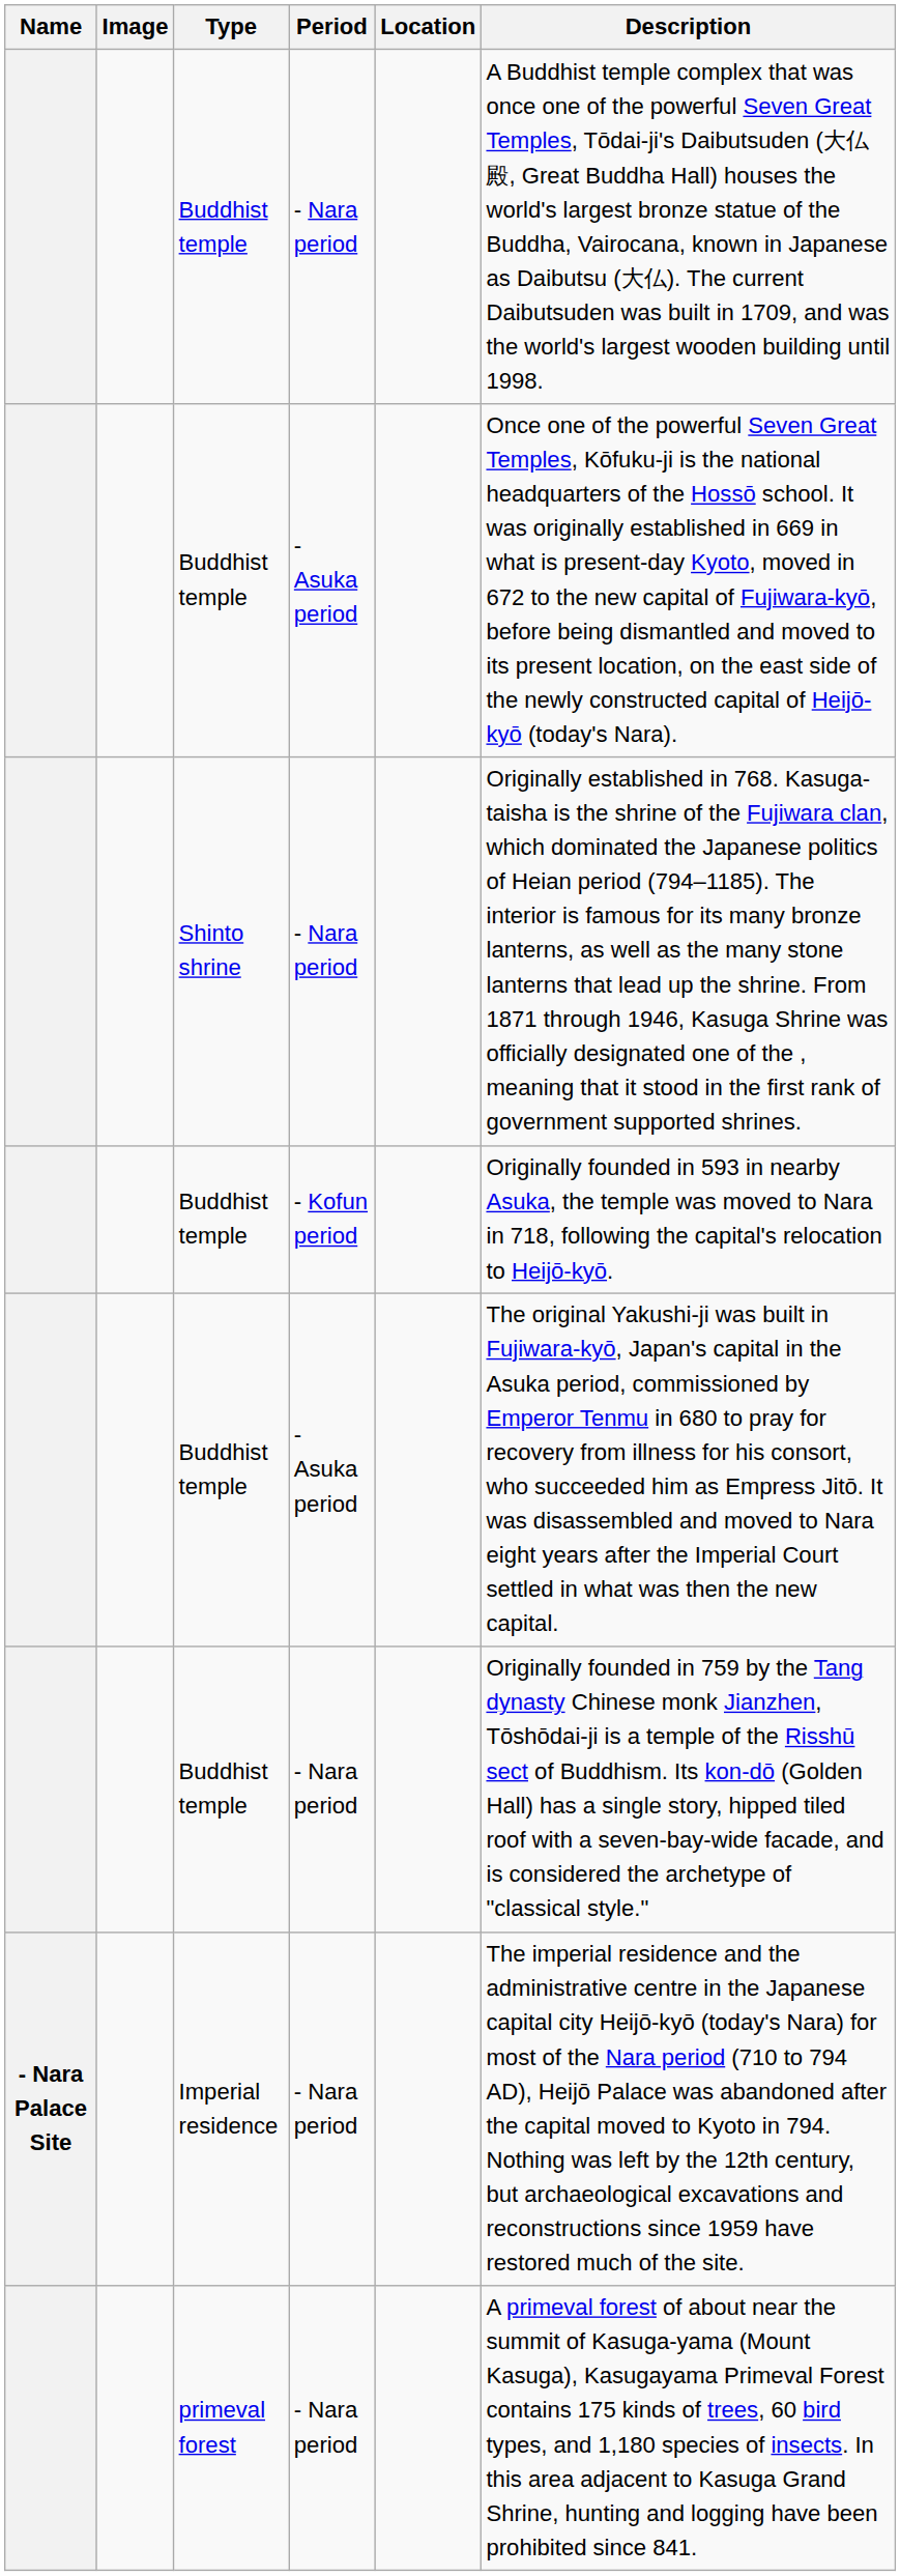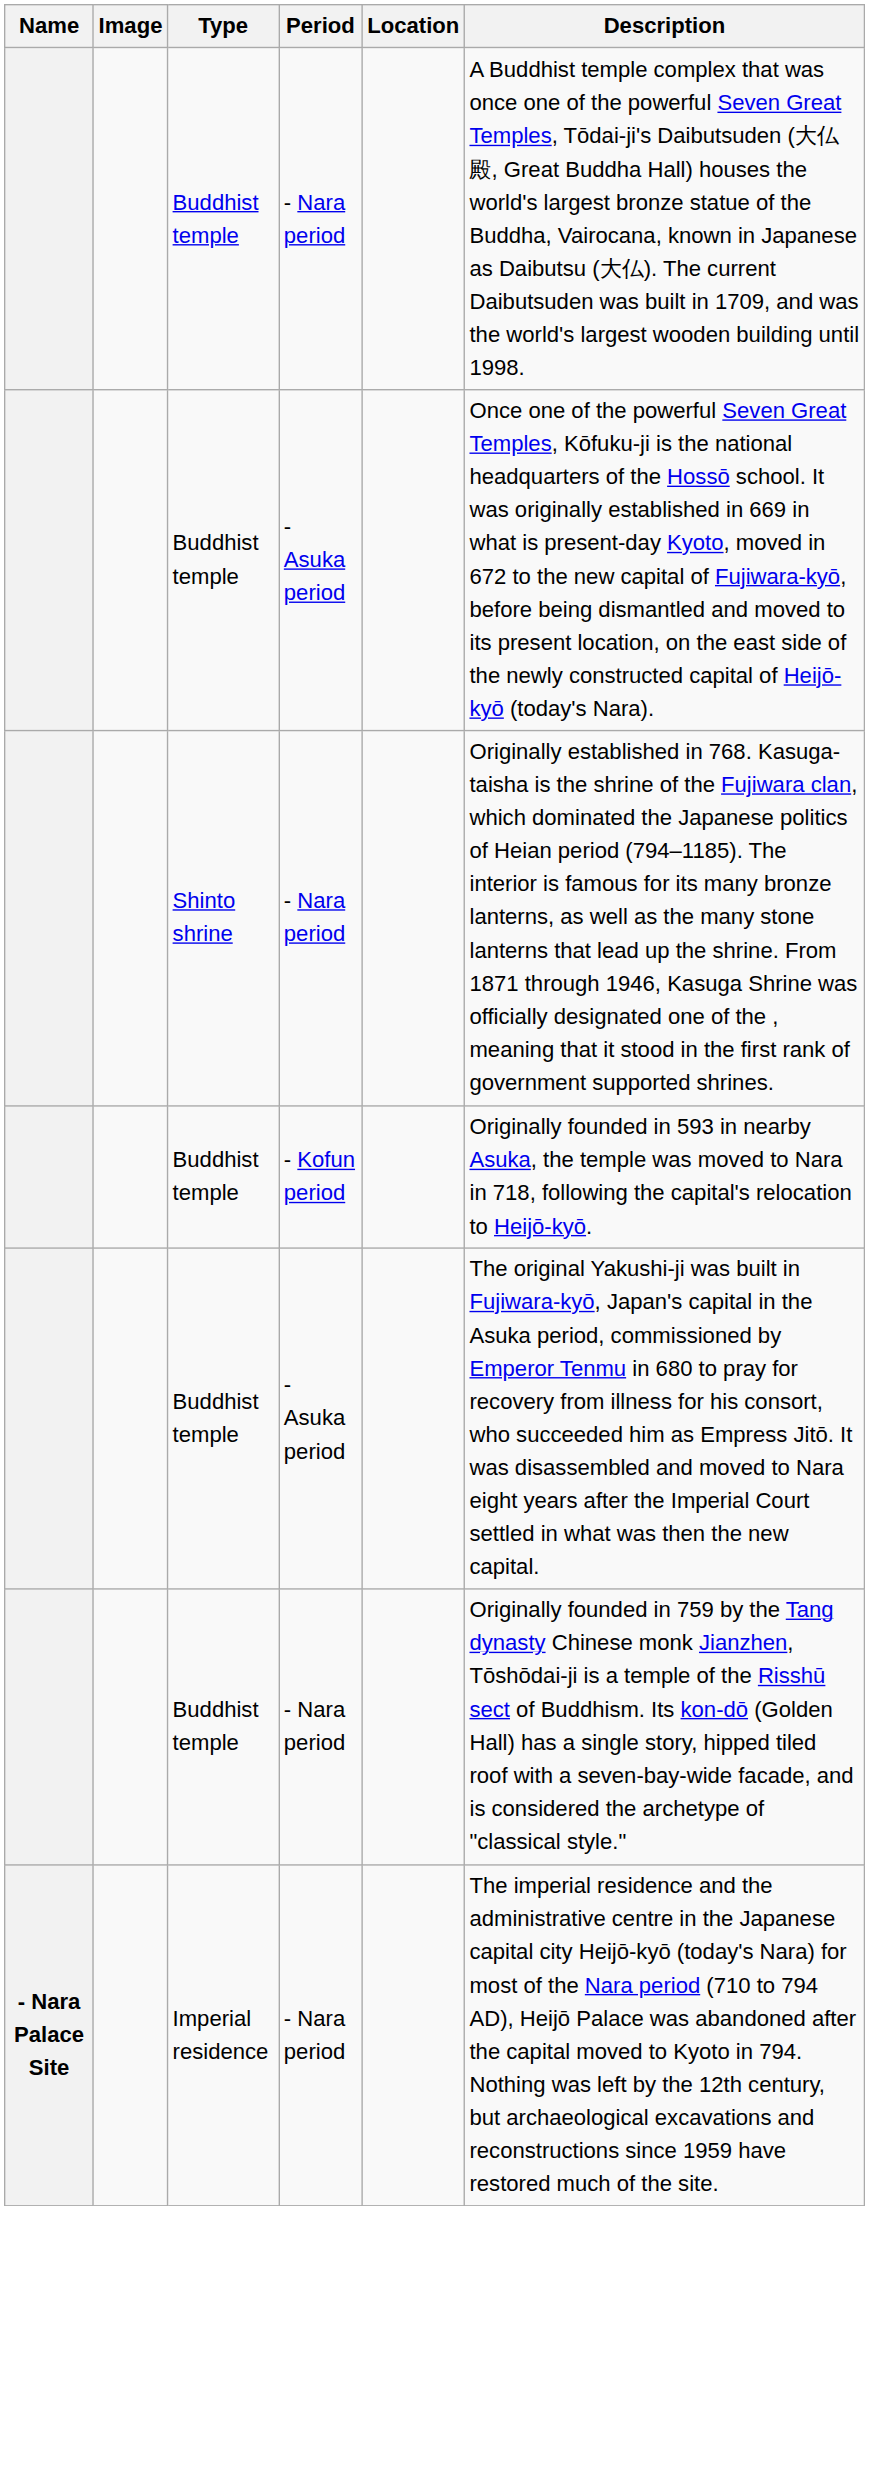 <table class="wikitable plainrowheaders sortable" style="font-size:100%;width:100%;border:0px;text-align:left;line-height:150%;">
 <tr>
 <th>Name</th>
 <th scope="col" class="unsortable">Image</th>
 <th scope="col">Type</th>
 <th scope="col">Period</th>
 <th scope="col">Location</th>
 <th scope="col" class="unsortable">Description</th>
 </tr>
 <tr>
 <th scope="row"></th>
 <td></td>
 <td><a href='#'>Buddhist temple</a></td>
 <td> - <a href='#'>Nara period</a></td>
 <td></td>
 <td>A Buddhist temple complex that was once one of the powerful <a href='#'>Seven Great Temples</a>, Tōdai-ji's Daibutsuden (大仏殿, Great Buddha Hall) houses the world's largest bronze statue of the Buddha, Vairocana, known in Japanese as Daibutsu (大仏).  The current Daibutsuden was built in 1709, and was the world's largest wooden building until 1998.</td>
 </tr>
 <tr>
 <th scope="row"></th>
 <td></td>
 <td>Buddhist temple</td>
 <td> - <a href='#'>Asuka period</a></td>
 <td></td>
 <td>Once one of the powerful <a href='#'>Seven Great Temples</a>, Kōfuku-ji is the national headquarters of the <a href='#'>Hossō</a> school.  It was originally established in 669 in what is present-day <a href='#'>Kyoto</a>, moved in 672 to the new capital of <a href='#'>Fujiwara-kyō</a>, before being dismantled and moved to its present location, on the east side of the newly constructed capital of <a href='#'>Heijō-kyō</a> (today's Nara).</td>
 </tr>
 <tr>
 <th scope="row"></th>
 <td></td>
 <td><a href='#'>Shinto shrine</a></td>
 <td> - <a href='#'>Nara period</a></td>
 <td></td>
 <td>Originally established in 768. Kasuga-taisha is the shrine of the <a href='#'>Fujiwara clan</a>, which dominated the Japanese politics of Heian period (794–1185). The interior is famous for its many bronze lanterns, as well as the many stone lanterns that lead up the shrine. From 1871 through 1946, Kasuga Shrine was officially designated one of the , meaning that it stood in the first rank of government supported shrines.</td>
 </tr>
 <tr>
 <th scope="row"></th>
 <td></td>
 <td>Buddhist temple</td>
 <td> - <a href='#'>Kofun period</a></td>
 <td></td>
 <td>Originally founded in 593 in nearby <a href='#'>Asuka</a>, the temple was moved to Nara in 718, following the capital's relocation to <a href='#'>Heijō-kyō</a>.</td>
 </tr>
 <tr>
 <th scope="row"></th>
 <td></td>
 <td>Buddhist temple</td>
 <td> - Asuka period</td>
 <td></td>
 <td>The original Yakushi-ji was built in <a href='#'>Fujiwara-kyō</a>, Japan's capital in the Asuka period, commissioned by <a href='#'>Emperor Tenmu</a> in 680 to pray for recovery from illness for his consort, who succeeded him as Empress Jitō. It was disassembled and moved to Nara eight years after the Imperial Court settled in what was then the new capital.</td>
 </tr>
 <tr>
 <th scope="row"></th>
 <td></td>
 <td>Buddhist temple</td>
 <td> - Nara period</td>
 <td></td>
 <td>Originally founded in 759 by the <a href='#'>Tang dynasty</a> Chinese monk <a href='#'>Jianzhen</a>, Tōshōdai-ji is a temple of the <a href='#'>Risshū sect</a> of Buddhism. Its <a href='#'>kon-dō</a> (Golden Hall) has a single story, hipped tiled roof with a seven-bay-wide facade, and is considered the archetype of "classical style."</td>
 </tr>
 <tr>
 <th scope="row"> - Nara Palace Site　</th>
 <td></td>
 <td>Imperial residence</td>
 <td> - Nara period</td>
 <td></td>
 <td>The imperial residence and the administrative centre in the Japanese capital city Heijō-kyō (today's Nara) for most of the <a href='#'>Nara period</a> (710 to 794 AD), Heijō Palace was abandoned after the capital moved to Kyoto in 794.  Nothing was left by the 12th century, but  archaeological excavations and reconstructions since 1959 have restored much of the site.</td>
 </tr>
-<tr>
-<th scope="row"></th>
-<td></td>
-<td><a href='#'>primeval forest</a></td>
-<td> - Nara period</td>
-<td></td>
-<td>A <a href='#'>primeval forest</a> of about  near the summit of Kasuga-yama (Mount Kasuga), Kasugayama Primeval Forest contains 175 kinds of <a href='#'>trees</a>, 60 <a href='#'>bird</a> types, and 1,180 species of <a href='#'>insects</a>. In this area adjacent to Kasuga Grand Shrine, hunting and logging have been prohibited since 841.</td>
-</tr>
 </table>
